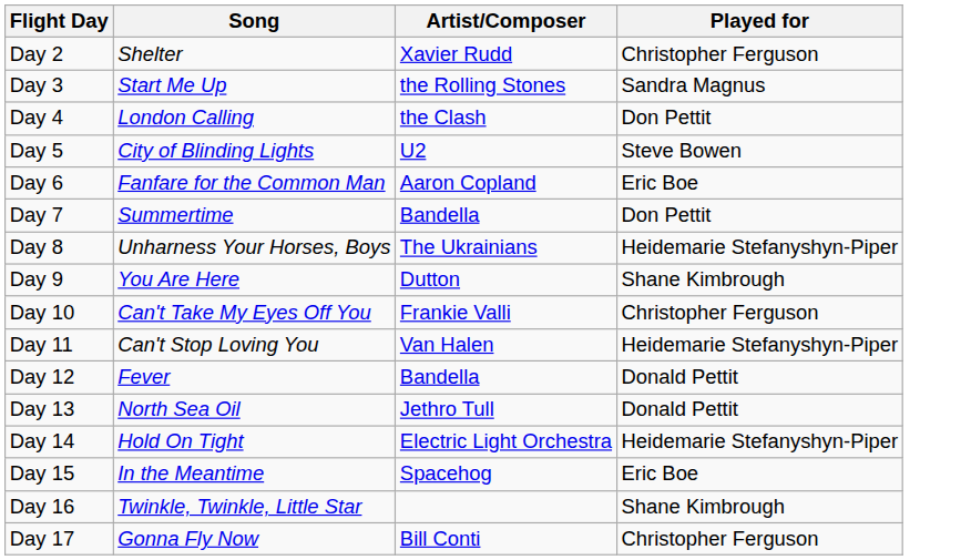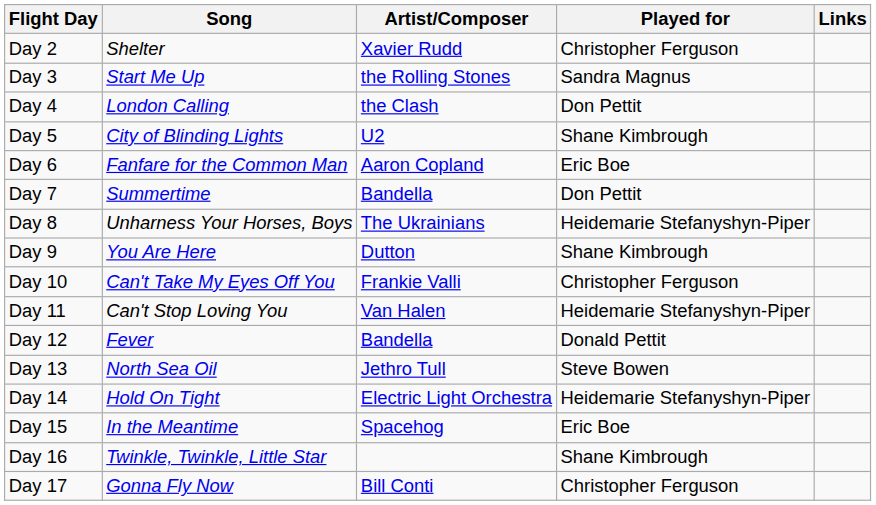 <table class="wikitable">
 <tr>
 <th>Flight Day</th>
 <th>Song</th>
 <th>Artist/Composer</th>
 <th>Played for</th>
+<th>Links</th>
 </tr>
 <tr>
 <td>Day 2</td>
 <td><em>Shelter</em></td>
 <td><a href='#'>Xavier Rudd</a></td>
 <td>Christopher Ferguson</td>
+<td>  <br> </td>
 </tr>
 <tr>
 <td>Day 3</td>
 <td><em><a href='#'>Start Me Up</a></em></td>
 <td><a href='#'>the Rolling Stones</a></td>
 <td>Sandra Magnus</td>
+<td>  <br> </td>
 </tr>
 <tr>
 <td>Day 4</td>
 <td><em><a href='#'>London Calling</a></em></td>
 <td><a href='#'>the Clash</a></td>
 <td>Don Pettit</td>
+<td>  <br> </td>
 </tr>
 <tr>
 <td>Day 5</td>
 <td><em><a href='#'>City of Blinding Lights</a></em></td>
 <td><a href='#'>U2</a></td>
-<td>Steve Bowen</td>
+<td>Shane Kimbrough</td>
+<td>  <br> </td>
 </tr>
 <tr>
 <td>Day 6</td>
 <td><em><a href='#'>Fanfare for the Common Man</a></em></td>
 <td><a href='#'>Aaron Copland</a></td>
 <td>Eric Boe</td>
+<td>  <br> </td>
 </tr>
 <tr>
 <td>Day 7</td>
 <td><em><a href='#'>Summertime</a></em></td>
 <td><a href='#'>Bandella</a></td>
 <td>Don Pettit</td>
+<td>  <br> </td>
 </tr>
 <tr>
 <td>Day 8</td>
 <td><em>Unharness Your Horses, Boys</em></td>
 <td><a href='#'>The Ukrainians</a></td>
 <td>Heidemarie Stefanyshyn-Piper</td>
+<td>  <br> </td>
 </tr>
 <tr>
 <td>Day 9</td>
 <td><em><a href='#'>You Are Here</a></em></td>
 <td><a href='#'>Dutton</a></td>
 <td>Shane Kimbrough</td>
+<td>  <br> </td>
 </tr>
 <tr>
 <td>Day 10</td>
 <td><em><a href='#'>Can't Take My Eyes Off You</a></em></td>
 <td><a href='#'>Frankie Valli</a></td>
 <td>Christopher Ferguson</td>
+<td>  <br> </td>
 </tr>
 <tr>
 <td>Day 11</td>
 <td><em>Can't Stop Loving You</em></td>
 <td><a href='#'>Van Halen</a></td>
 <td>Heidemarie Stefanyshyn-Piper</td>
+<td>  <br> </td>
 </tr>
 <tr>
 <td>Day 12</td>
 <td><em><a href='#'>Fever</a></em></td>
 <td><a href='#'>Bandella</a></td>
 <td>Donald Pettit</td>
+<td>  <br> </td>
 </tr>
 <tr>
 <td>Day 13</td>
 <td><em><a href='#'>North Sea Oil</a></em></td>
 <td><a href='#'>Jethro Tull</a></td>
-<td>Donald Pettit</td>
+<td>Steve Bowen</td>
+<td>  <br> </td>
 </tr>
 <tr>
 <td>Day 14</td>
 <td><em><a href='#'>Hold On Tight</a></em></td>
 <td><a href='#'>Electric Light Orchestra</a></td>
 <td>Heidemarie Stefanyshyn-Piper</td>
+<td>  <br> </td>
 </tr>
 <tr>
 <td>Day 15</td>
 <td><em><a href='#'>In the Meantime</a></em></td>
 <td><a href='#'>Spacehog</a></td>
 <td>Eric Boe</td>
+<td>  <br> </td>
 </tr>
 <tr>
 <td>Day 16</td>
 <td><em><a href='#'>Twinkle, Twinkle, Little Star</a></em></td>
 <td></td>
 <td>Shane Kimbrough</td>
+<td>  <br> </td>
 </tr>
 <tr>
 <td>Day 17</td>
 <td><em><a href='#'>Gonna Fly Now</a></em></td>
 <td><a href='#'>Bill Conti</a></td>
 <td>Christopher Ferguson</td>
+<td>  <br> </td>
 </tr>
 </table>
